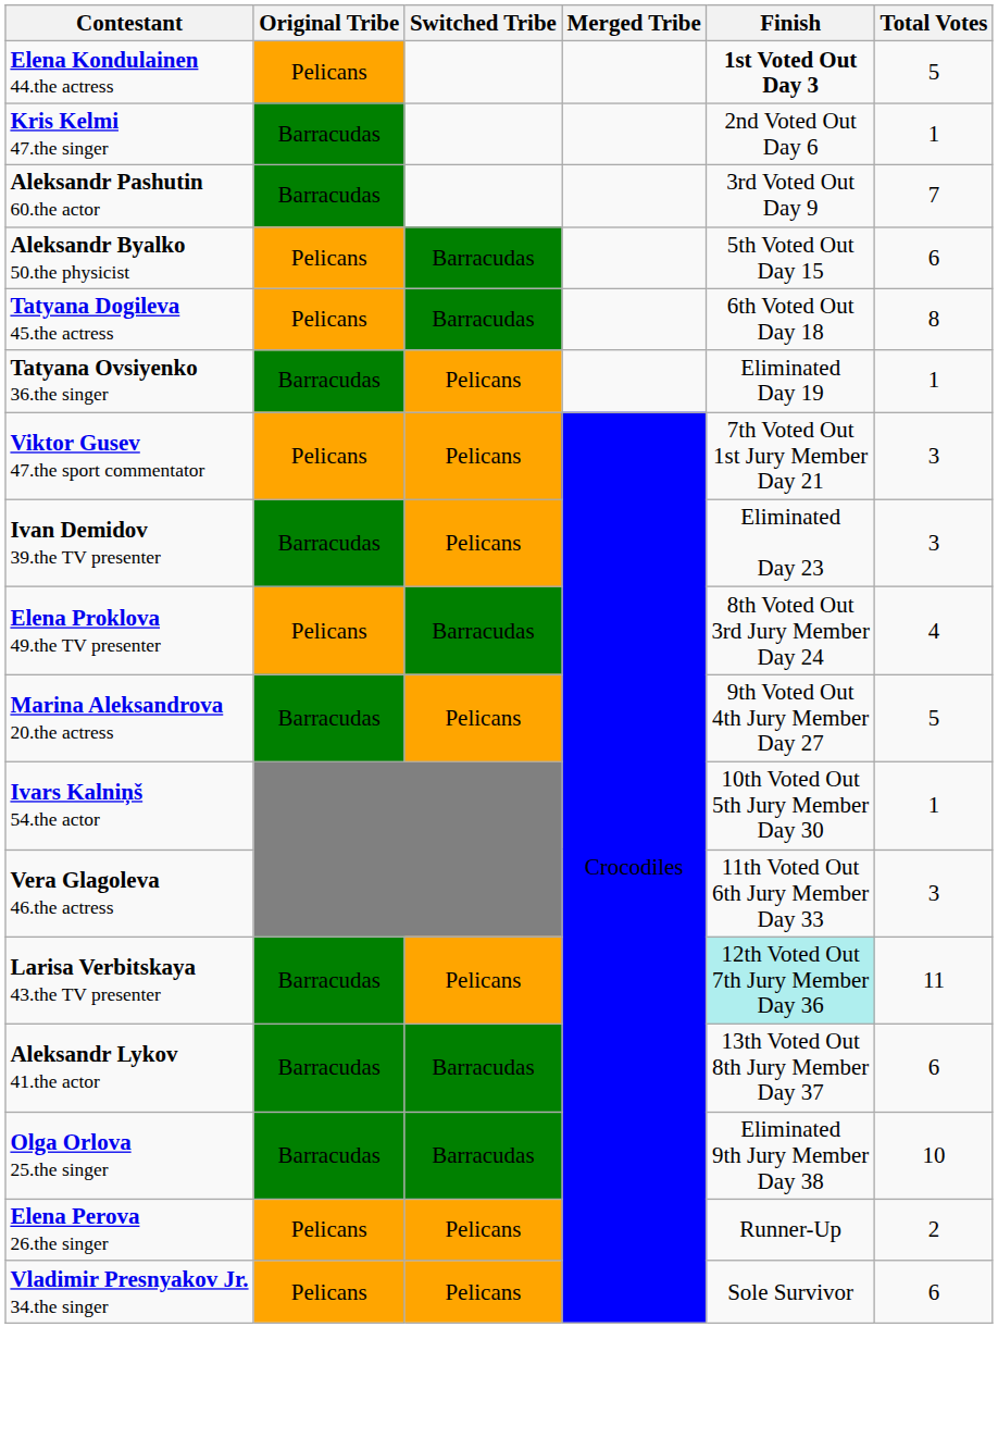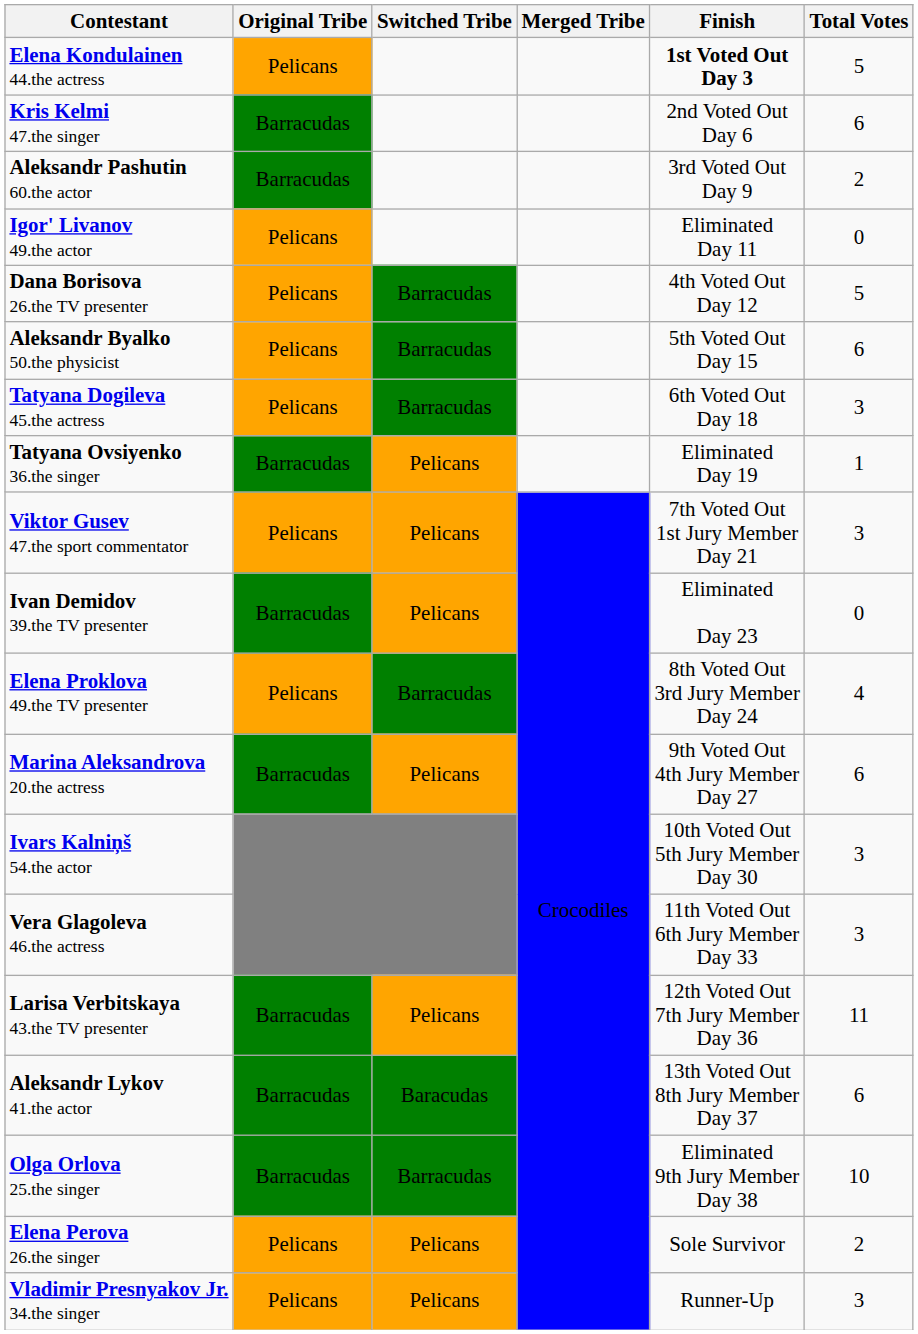 <table class="wikitable" style="margin:auto; text-align:center">
 <tr>
 <th align="left">Contestant</th>
 <th>Original Tribe</th>
 <th>Switched Tribe</th>
 <th>Merged Tribe</th>
 <th>Finish</th>
 <th>Total Votes</th>
 </tr>
 <tr>
 <td align="left"><strong><a href='#'>Elena Kondulainen</a></strong><br><small>44.the actress</small></td>
 <td bgcolor="orange"><span>Pelicans</span></td>
 <td></td>
 <td></td>
 <td><strong>1st Voted Out<br>Day 3</strong></td>
 <td>5</td>
 </tr>
 <tr>
 <td align="left"><strong><a href='#'>Kris Kelmi</a></strong><br><small>47.the singer</small></td>
 <td bgcolor="green"><span>Barracudas</span></td>
 <td></td>
 <td></td>
 <td>2nd Voted Out<br>Day 6</td>
-<td>1</td>
+<td>6</td>
 </tr>
 <tr>
 <td align="left"><strong>Aleksandr Pashutin</strong><br><small>60.the actor</small></td>
 <td bgcolor="green"><span>Barracudas</span></td>
 <td></td>
 <td></td>
 <td>3rd Voted Out<br>Day 9</td>
-<td>7</td>
+<td>2</td>
+</tr>
+<tr>
+<td align="left"><strong><a href='#'>Igor' Livanov</a></strong><br><small>49.the actor</small></td>
+<td bgcolor="orange"><span>Pelicans</span></td>
+<td></td>
+<td></td>
+<td>Eliminated<br>Day 11</td>
+<td>0</td>
+</tr>
+<tr>
+<td align="left"><strong>Dana Borisova</strong><br><small>26.the TV presenter</small></td>
+<td bgcolor="orange"><span>Pelicans</span></td>
+<td bgcolor="green"><span>Barracudas</span></td>
+<td></td>
+<td>4th Voted Out<br>Day 12</td>
+<td>5</td>
 </tr>
 <tr>
 <td align="left"><strong>Aleksandr Byalko</strong><br><small>50.the physicist</small></td>
 <td bgcolor="orange"><span>Pelicans</span></td>
 <td bgcolor="green"><span>Barracudas</span></td>
 <td></td>
 <td>5th Voted Out<br>Day 15</td>
 <td>6</td>
 </tr>
 <tr>
 <td align="left"><strong><a href='#'>Tatyana Dogileva</a></strong><br><small>45.the actress</small></td>
 <td bgcolor="orange"><span>Pelicans</span></td>
 <td bgcolor="green"><span>Barracudas</span></td>
 <td></td>
 <td>6th Voted Out<br>Day 18</td>
-<td>8</td>
+<td>3</td>
 </tr>
 <tr>
 <td align="left"><strong>Tatyana Ovsiyenko</strong><br><small>36.the singer</small></td>
 <td bgcolor="green"><span>Barracudas</span></td>
 <td bgcolor="orange"><span>Pelicans</span></td>
 <td></td>
 <td>Eliminated<br>Day 19</td>
 <td>1</td>
 </tr>
 <tr>
 <td align="left"><strong><a href='#'>Viktor Gusev</a></strong><br><small>47.the sport commentator</small></td>
 <td bgcolor="orange"><span>Pelicans</span></td>
 <td bgcolor="orange"><span>Pelicans</span></td>
 <td bgcolor="blue" align="center" rowspan=11><span>Crocodiles</span></td>
 <td>7th Voted Out<br>1st Jury Member<br>Day 21</td>
 <td>3</td>
 </tr>
 <tr>
 <td align="left"><strong>Ivan Demidov</strong><br><small>39.the TV presenter</small></td>
 <td bgcolor="green"><span>Barracudas</span></td>
 <td bgcolor="orange"><span>Pelicans</span></td>
 <td>Eliminated<br><br>Day 23</td>
-<td>3</td>
+<td>0</td>
 </tr>
 <tr>
 <td align="left"><strong><a href='#'>Elena Proklova</a></strong><br><small>49.the TV presenter</small></td>
 <td bgcolor="orange"><span>Pelicans</span></td>
 <td bgcolor="green"><span>Barracudas</span></td>
 <td>8th Voted Out<br>3rd Jury Member<br>Day 24</td>
 <td>4</td>
 </tr>
 <tr>
 <td align="left"><strong><a href='#'>Marina Aleksandrova</a></strong><br><small>20.the actress</small></td>
 <td bgcolor="green"><span>Barracudas</span></td>
 <td bgcolor="orange"><span>Pelicans</span></td>
 <td>9th Voted Out<br>4th Jury Member<br>Day 27</td>
-<td>5</td>
+<td>6</td>
 </tr>
 <tr>
 <td align="left"><strong><a href='#'>Ivars Kalniņš</a></strong><br><small>54.the actor</small></td>
 <td rowspan=2 colspan=2 bgcolor="gray"></td>
 <td>10th Voted Out<br>5th Jury Member<br>Day 30</td>
-<td>1</td>
+<td>3</td>
 </tr>
 <tr>
 <td align="left"><strong>Vera Glagoleva </strong><br><small>46.the actress</small></td>
 <td>11th Voted Out<br>6th Jury Member<br>Day 33</td>
 <td>3</td>
 </tr>
 <tr>
 <td align="left"><strong>Larisa Verbitskaya</strong><br><small>43.the TV presenter</small></td>
 <td bgcolor="green"><span>Barracudas</span></td>
 <td bgcolor="orange"><span>Pelicans</span></td>
-<td style="background: paleturquoise;">12th Voted Out<br>7th Jury Member<br>Day 36</td>
+<td>12th Voted Out<br>7th Jury Member<br>Day 36</td>
 <td>11</td>
 </tr>
 <tr>
 <td align="left"><strong>Aleksandr Lykov</strong><br><small>41.the actor</small></td>
 <td bgcolor="green"><span>Barracudas</span></td>
-<td bgcolor="green"><span>Barracudas</span></td>
+<td bgcolor="green"><span>Baracudas</span></td>
 <td>13th Voted Out<br>8th Jury Member<br>Day 37</td>
 <td>6</td>
 </tr>
 <tr>
 <td align="left"><strong><a href='#'>Olga Orlova</a></strong><br><small>25.the singer</small></td>
 <td bgcolor="green"><span>Barracudas</span></td>
 <td bgcolor="green"><span>Barracudas</span></td>
 <td>Eliminated<br>9th Jury Member<br>Day 38</td>
 <td>10</td>
 </tr>
 <tr>
 <td align="left"><strong><a href='#'>Elena Perova</a></strong><br><small>26.the singer</small></td>
 <td bgcolor="orange"><span>Pelicans</span></td>
 <td bgcolor="orange"><span>Pelicans</span></td>
-<td>Runner-Up</td>
+<td>Sole Survivor</td>
 <td>2</td>
 </tr>
 <tr>
 <td align="left"><strong><a href='#'>Vladimir Presnyakov Jr.</a></strong><br><small>34.the singer</small></td>
 <td bgcolor="orange"><span>Pelicans</span></td>
 <td bgcolor="orange"><span>Pelicans</span></td>
-<td>Sole Survivor</td>
-<td>6</td>
+<td>Runner-Up</td>
+<td>3</td>
 </tr>
 </table>
